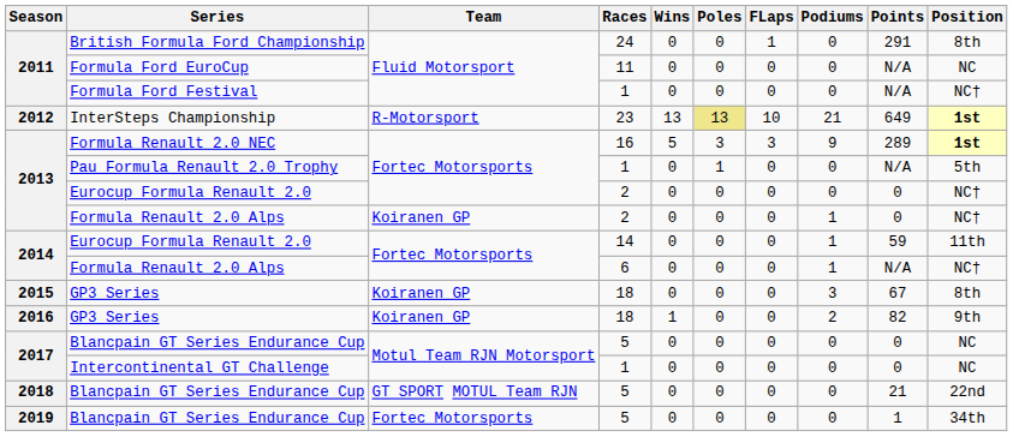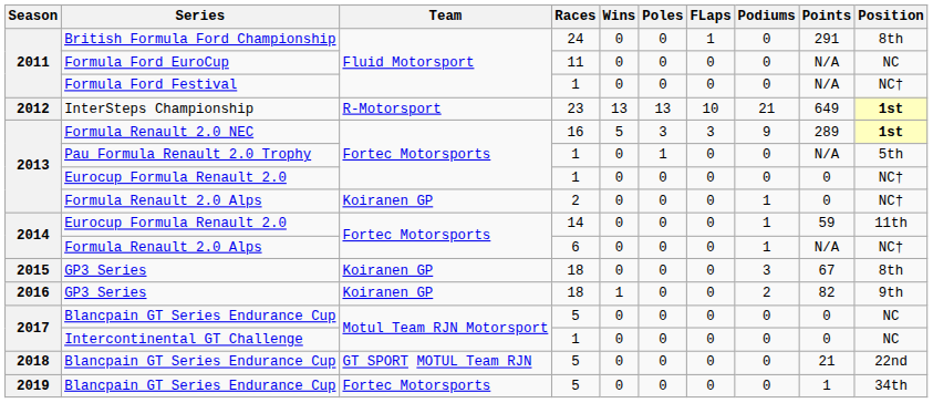 <table class="wikitable" style="font-size: 90%; text-align:center">
 <tr>
 <th>Season</th>
 <th>Series</th>
 <th>Team</th>
 <th>Races</th>
 <th>Wins</th>
 <th>Poles</th>
 <th>FLaps</th>
 <th>Podiums</th>
 <th>Points</th>
 <th>Position</th>
 </tr>
 <tr>
 <th rowspan=3>2011</th>
 <td align=left><a href='#'>British Formula Ford Championship</a></td>
 <td align=left rowspan=3><a href='#'>Fluid Motorsport</a></td>
 <td>24</td>
 <td>0</td>
 <td>0</td>
 <td>1</td>
 <td>0</td>
 <td>291</td>
 <td>8th</td>
 </tr>
 <tr>
 <td align=left><a href='#'>Formula Ford EuroCup</a></td>
 <td>11</td>
 <td>0</td>
 <td>0</td>
 <td>0</td>
 <td>0</td>
 <td>N/A</td>
 <td>NC</td>
 </tr>
 <tr>
 <td align=left><a href='#'>Formula Ford Festival</a></td>
 <td>1</td>
 <td>0</td>
 <td>0</td>
 <td>0</td>
 <td>0</td>
 <td>N/A</td>
 <td>NC†</td>
 </tr>
 <tr>
 <th>2012</th>
 <td align=left>InterSteps Championship</td>
 <td align=left><a href='#'>R-Motorsport</a></td>
 <td>23</td>
 <td>13</td>
-<td style="background: khaki;">13</td>
+<td>13</td>
 <td>10</td>
 <td>21</td>
 <td>649</td>
 <td style="background:#FFFFBF;"><strong>1st</strong></td>
 </tr>
 <tr>
 <th rowspan=4>2013</th>
 <td align=left><a href='#'>Formula Renault 2.0 NEC</a></td>
 <td align=left rowspan=3><a href='#'>Fortec Motorsports</a></td>
 <td>16</td>
 <td>5</td>
 <td>3</td>
 <td>3</td>
 <td>9</td>
 <td>289</td>
 <td style="background:#FFFFBF;"><strong>1st</strong></td>
 </tr>
 <tr>
 <td align=left><a href='#'>Pau Formula Renault 2.0 Trophy</a></td>
 <td>1</td>
 <td>0</td>
 <td>1</td>
 <td>0</td>
 <td>0</td>
 <td>N/A</td>
 <td>5th</td>
 </tr>
 <tr>
 <td align=left><a href='#'>Eurocup Formula Renault 2.0</a></td>
-<td>2</td>
+<td>1</td>
 <td>0</td>
 <td>0</td>
 <td>0</td>
 <td>0</td>
 <td>0</td>
 <td>NC†</td>
 </tr>
 <tr>
 <td align=left><a href='#'>Formula Renault 2.0 Alps</a></td>
 <td align=left><a href='#'>Koiranen GP</a></td>
 <td>2</td>
 <td>0</td>
 <td>0</td>
 <td>0</td>
 <td>1</td>
 <td>0</td>
 <td>NC†</td>
 </tr>
 <tr>
 <th rowspan=2>2014</th>
 <td align=left><a href='#'>Eurocup Formula Renault 2.0</a></td>
 <td align=left rowspan=2><a href='#'>Fortec Motorsports</a></td>
 <td>14</td>
 <td>0</td>
 <td>0</td>
 <td>0</td>
 <td>1</td>
 <td>59</td>
 <td>11th</td>
 </tr>
 <tr>
 <td align=left><a href='#'>Formula Renault 2.0 Alps</a></td>
 <td>6</td>
 <td>0</td>
 <td>0</td>
 <td>0</td>
 <td>1</td>
 <td>N/A</td>
 <td>NC†</td>
 </tr>
 <tr>
 <th>2015</th>
 <td align=left><a href='#'>GP3 Series</a></td>
 <td align=left><a href='#'>Koiranen GP</a></td>
 <td>18</td>
 <td>0</td>
 <td>0</td>
 <td>0</td>
 <td>3</td>
 <td>67</td>
 <td>8th</td>
 </tr>
 <tr>
 <th>2016</th>
 <td align=left><a href='#'>GP3 Series</a></td>
 <td align=left><a href='#'>Koiranen GP</a></td>
 <td>18</td>
 <td>1</td>
 <td>0</td>
 <td>0</td>
 <td>2</td>
 <td>82</td>
 <td>9th</td>
 </tr>
 <tr>
 <th rowspan=2>2017</th>
 <td align=left><a href='#'>Blancpain GT Series Endurance Cup</a></td>
 <td rowspan="2" align="left"><a href='#'>Motul Team RJN Motorsport</a></td>
 <td>5</td>
 <td>0</td>
 <td>0</td>
 <td>0</td>
 <td>0</td>
 <td>0</td>
 <td>NC</td>
 </tr>
 <tr>
 <td align=left><a href='#'>Intercontinental GT Challenge</a></td>
 <td>1</td>
 <td>0</td>
 <td>0</td>
 <td>0</td>
 <td>0</td>
 <td>0</td>
 <td>NC</td>
 </tr>
 <tr>
 <th>2018</th>
 <td align=left><a href='#'>Blancpain GT Series Endurance Cup</a></td>
 <td align=left><a href='#'>GT SPORT</a> <a href='#'>MOTUL Team RJN</a></td>
 <td>5</td>
 <td>0</td>
 <td>0</td>
 <td>0</td>
 <td>0</td>
 <td>21</td>
 <td>22nd</td>
 </tr>
 <tr>
 <th>2019</th>
 <td align=left><a href='#'>Blancpain GT Series Endurance Cup</a></td>
 <td align=left><a href='#'>Fortec Motorsports</a></td>
 <td>5</td>
 <td>0</td>
 <td>0</td>
 <td>0</td>
 <td>0</td>
 <td>1</td>
 <td>34th</td>
 </tr>
 </table>
